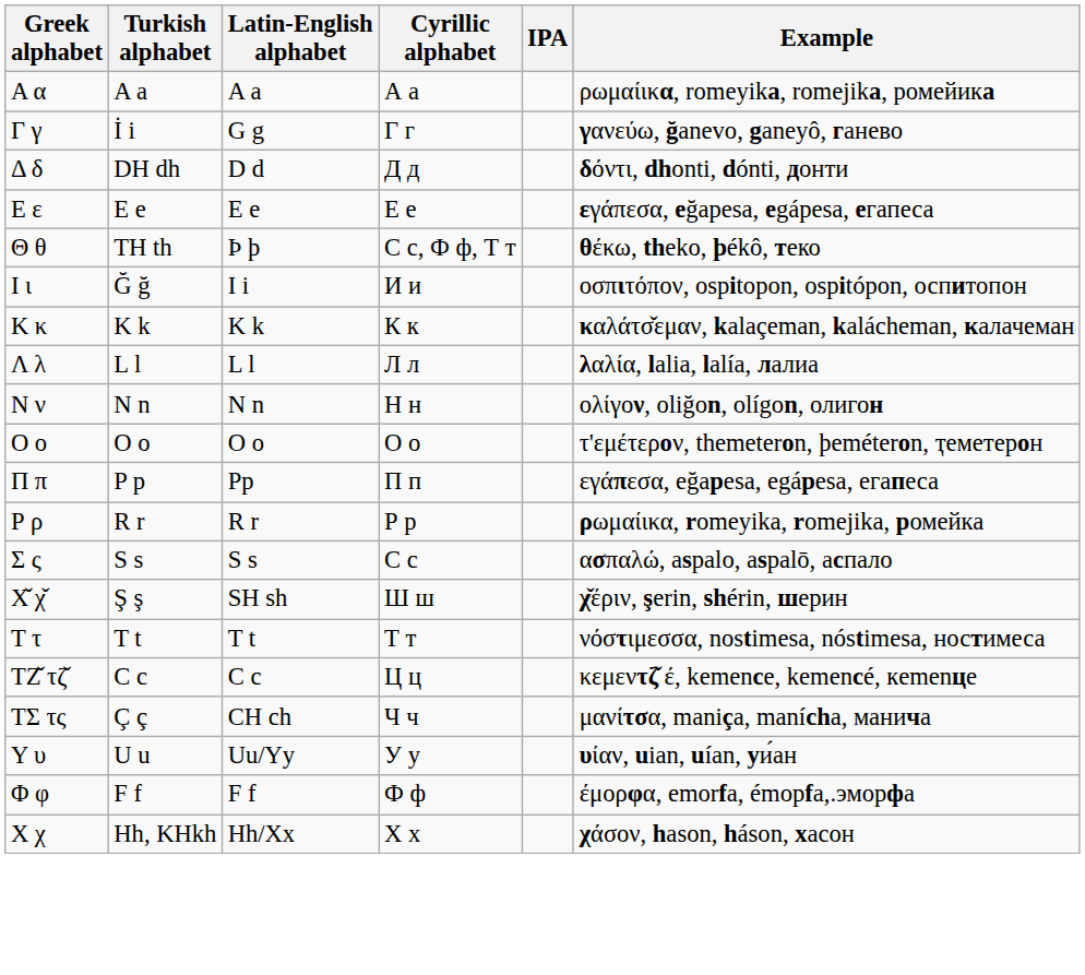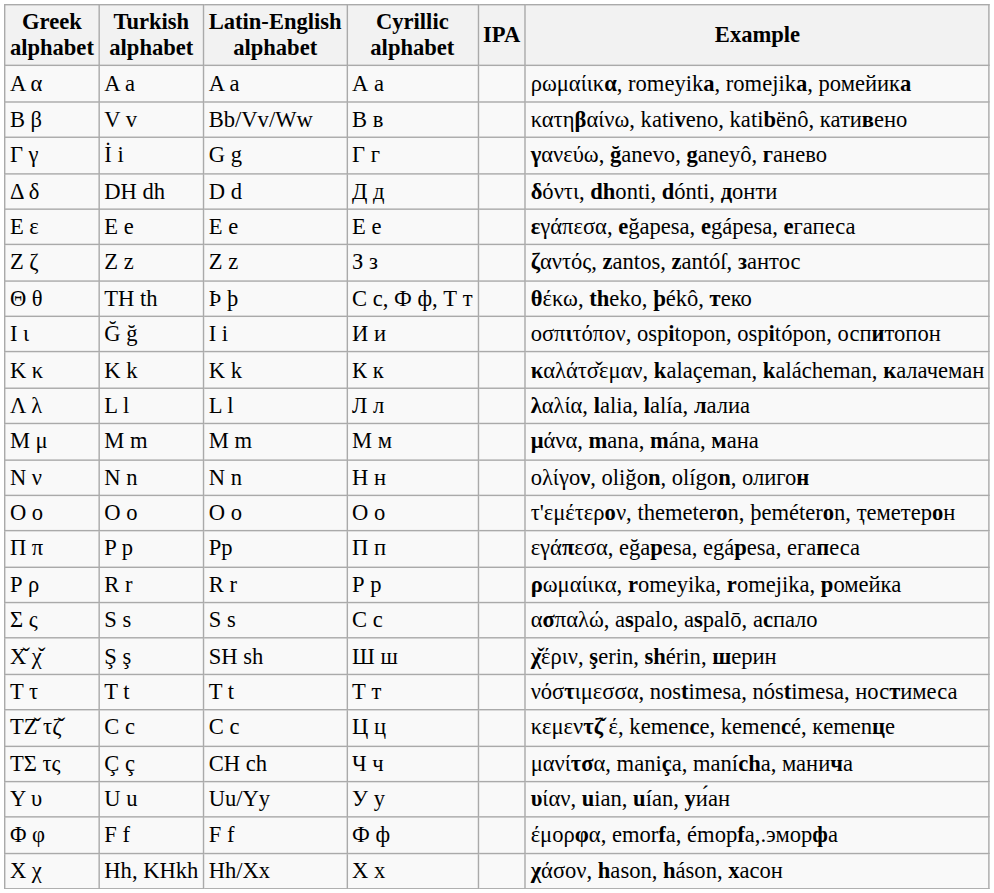 <table class="wikitable">
 <tr>
 <th>Greek<br>alphabet</th>
 <th>Turkish<br>alphabet</th>
 <th>Latin-English<br>alphabet</th>
 <th>Cyrillic<br>alphabet</th>
 <th>IPA</th>
 <th>Example</th>
 </tr>
 <tr>
 <td>Α α</td>
 <td>A a</td>
 <td>A a</td>
 <td>А а</td>
 <td><span></span></td>
 <td>ρωμαίικ<strong>α</strong>, romeyik<strong>a</strong>, romejik<strong>a</strong>, ромейик<strong>а</strong></td>
+</tr>
+<tr>
+<td>Β β</td>
+<td>V v</td>
+<td>Bb/Vv/Ww</td>
+<td>В в</td>
+<td><span></span></td>
+<td>κατη<strong>β</strong>αίνω, kati<strong>v</strong>eno, kati<strong>b</strong>ënô, кати<strong>в</strong>ено</td>
 </tr>
 <tr>
 <td>Γ γ</td>
 <td>İ i</td>
 <td>G g</td>
 <td>Г г</td>
 <td><span> </span></td>
 <td><strong>γ</strong>ανεύω, <strong>ğ</strong>anevo, <strong>g</strong>aneyô, <strong>г</strong>анево</td>
 </tr>
 <tr>
 <td>Δ δ</td>
 <td>DH dh</td>
 <td>D d</td>
 <td>Д д</td>
 <td><span></span></td>
 <td><strong>δ</strong>όντι, <strong>dh</strong>onti, <strong>d</strong>ónti, <strong>д</strong>онти</td>
 </tr>
 <tr>
 <td>Ε ε</td>
 <td>E e</td>
 <td>E e</td>
 <td>Е е</td>
 <td><span></span></td>
 <td><strong>ε</strong>γάπεσα, <strong>e</strong>ğapesa, <strong>e</strong>gápesa, <strong>е</strong>гапеса</td>
+</tr>
+<tr>
+<td>Ζ ζ</td>
+<td>Z z</td>
+<td>Z z</td>
+<td>З з</td>
+<td><span></span></td>
+<td><strong>ζ</strong>αντός, <strong>z</strong>antos, <strong>z</strong>antóſ, <strong>з</strong>антос</td>
 </tr>
 <tr>
 <td>Θ θ</td>
 <td>TH th</td>
 <td>Þ þ</td>
 <td>С с, Ф ф, Т т</td>
 <td><span></span></td>
 <td><strong>θ</strong>έκω, <strong>th</strong>eko, <strong>þ</strong>ékô, <strong>т</strong>еко</td>
 </tr>
 <tr>
 <td>Ι ι</td>
 <td>Ğ ğ</td>
 <td>I i</td>
 <td>И и</td>
 <td><span></span></td>
 <td>οσπ<strong>ι</strong>τόπον, osp<strong>i</strong>topon, osp<strong>i</strong>tópon, осп<strong>и</strong>топон</td>
 </tr>
 <tr>
 <td>Κ κ</td>
 <td>K k</td>
 <td>K k</td>
 <td>К к</td>
 <td><span></span></td>
 <td><strong>κ</strong>αλάτσ̌εμαν, <strong>k</strong>alaçeman, <strong>k</strong>alácheman, <strong>к</strong>алачеман</td>
 </tr>
 <tr>
 <td>Λ λ</td>
 <td>L l</td>
 <td>L l</td>
 <td>Л л</td>
 <td><span></span></td>
 <td><strong>λ</strong>αλία, <strong>l</strong>alia, <strong>l</strong>alía, <strong>л</strong>алиа</td>
+</tr>
+<tr>
+<td>Μ μ</td>
+<td>M m</td>
+<td>M m</td>
+<td>М м</td>
+<td><span></span></td>
+<td><strong>μ</strong>άνα, <strong>m</strong>ana, <strong>m</strong>ána, <strong>м</strong>ана</td>
 </tr>
 <tr>
 <td>Ν ν</td>
 <td>N n</td>
 <td>N n</td>
 <td>Н н</td>
 <td><span></span></td>
 <td>ολίγο<strong>ν</strong>, oliğо<strong>n</strong>, olígo<strong>n</strong>, олиго<strong>н</strong></td>
 </tr>
 <tr>
 <td>Ο ο</td>
 <td>O o</td>
 <td>O o</td>
 <td>О о</td>
 <td><span></span></td>
 <td>τ'εμέτερ<strong>ο</strong>ν, themeter<strong>o</strong>n, þeméter<strong>o</strong>n, ҭеметер<strong>о</strong>н</td>
 </tr>
 <tr>
 <td>Π π</td>
 <td>P p</td>
 <td>Pp</td>
 <td>П п</td>
 <td><span></span></td>
 <td>εγά<strong>π</strong>εσα, eğa<strong>p</strong>esa, egá<strong>p</strong>esa, ега<strong>п</strong>еса</td>
 </tr>
 <tr>
 <td>Ρ ρ</td>
 <td>R r</td>
 <td>R r</td>
 <td>Р р</td>
 <td><span></span></td>
 <td><strong>ρ</strong>ωμαίικα, <strong>r</strong>omeyika, <strong>r</strong>omejika, <strong>р</strong>омейка</td>
 </tr>
 <tr>
 <td>Σ ς</td>
 <td>S s</td>
 <td>S s</td>
 <td>С с</td>
 <td><span></span></td>
 <td>α<strong>σ</strong>παλώ, a<strong>s</strong>palo, a<strong>s</strong>palō, а<strong>с</strong>пaло</td>
 </tr>
 <tr>
 <td>Χ̌ χ̌</td>
 <td>Ş ş</td>
 <td>SH sh</td>
 <td>Ш ш</td>
 <td><span></span></td>
 <td><strong>χ̌</strong>έριν, <strong>ş</strong>erin, <strong>sh</strong>érin, <strong>ш</strong>ерин</td>
 </tr>
 <tr>
 <td>Τ τ</td>
 <td>T t</td>
 <td>T t</td>
 <td>Т т</td>
 <td><span></span></td>
 <td>νόσ<strong>τ</strong>ιμεσσα, nos<strong>t</strong>imesa, nós<strong>t</strong>imesa, нос<strong>т</strong>имеса</td>
 </tr>
 <tr>
 <td>ΤΖ̌ τζ̌</td>
 <td>C c</td>
 <td>C c</td>
 <td>Ц ц</td>
 <td><span></span></td>
 <td>κεμεν<strong>τζ̌ </strong>έ, kemen<strong>c</strong>e, kemen<strong>c</strong>é, кemen<strong>ц</strong>е</td>
 </tr>
 <tr>
 <td>ΤΣ τς</td>
 <td>Ç ç</td>
 <td>CH ch</td>
 <td>Ч ч</td>
 <td><span></span></td>
 <td>μανί<strong>τσ</strong>α, mani<strong>ç</strong>a, maní<strong>ch</strong>a, мани<strong>ч</strong>а</td>
 </tr>
 <tr>
 <td>Υ υ</td>
 <td>U u</td>
 <td>Uu/Yy</td>
 <td>У у</td>
 <td><span></span></td>
 <td><strong>υ</strong>ίαν, <strong>u</strong>ian, <strong>u</strong>ían, <strong>у</strong>и́aн</td>
 </tr>
 <tr>
 <td>Φ φ</td>
 <td>F f</td>
 <td>F f</td>
 <td>Ф ф</td>
 <td><span></span></td>
 <td>έμορ<strong>φ</strong>α, emor<strong>f</strong>a, émop<strong>f</strong>a,.эмор<strong>ф</strong>а</td>
 </tr>
 <tr>
 <td>Χ χ</td>
 <td>Hh, KHkh</td>
 <td>Hh/Xx</td>
 <td>Х х</td>
 <td><span></span></td>
 <td><strong>χ</strong>άσον, <strong>h</strong>ason, <strong>h</strong>áson, <strong>х</strong>асон</td>
 </tr>
 </table>
